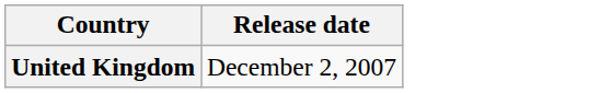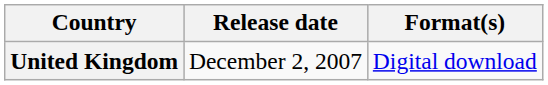 <table class="wikitable plainrowheaders">
 <tr>
 <th scope="col">Country</th>
 <th scope="col">Release date</th>
+<th scope="col">Format(s)</th>
 </tr>
 <tr>
 <th scope="row">United Kingdom</th>
 <td>December 2, 2007</td>
+<td><a href='#'>Digital download</a></td>
 </tr>
 </table>
